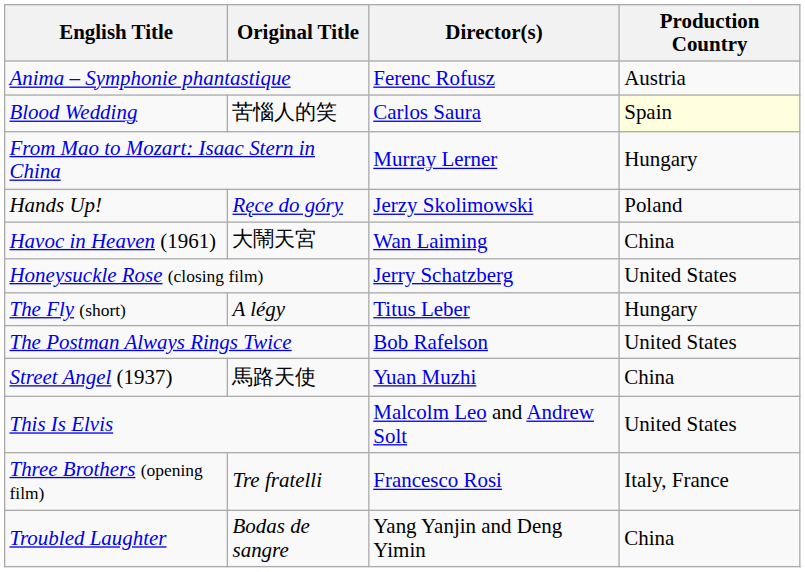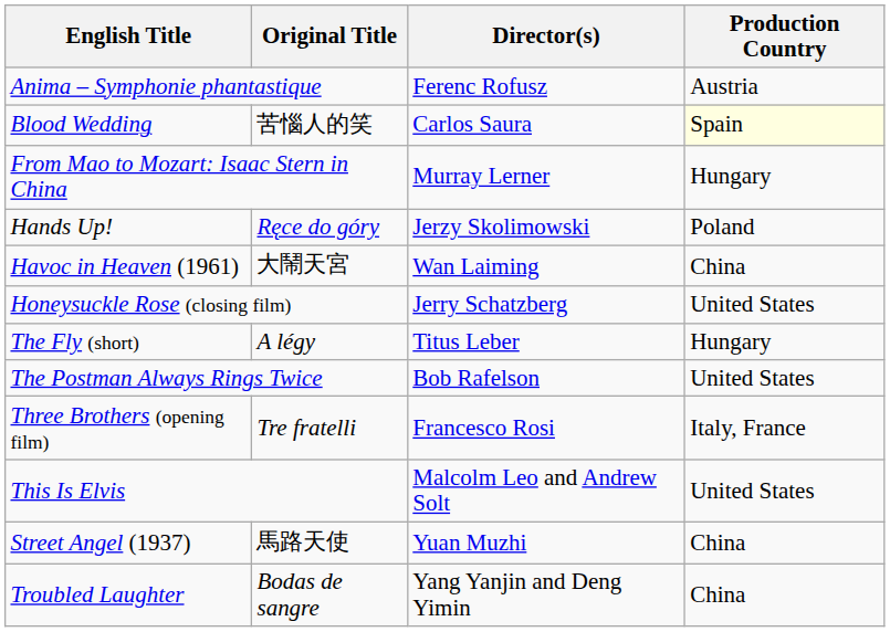 <table class="wikitable">
 <tr>
 <th>English Title</th>
 <th>Original Title</th>
 <th>Director(s)</th>
 <th>Production Country</th>
 </tr>
 <tr>
 <td colspan="2"><em><a href='#'>Anima – Symphonie phantastique</a></em></td>
 <td><a href='#'>Ferenc Rofusz</a></td>
 <td>Austria</td>
 </tr>
 <tr>
 <td><em><a href='#'>Blood Wedding</a></em></td>
 <td>苦惱人的笑</td>
 <td><a href='#'>Carlos Saura</a></td>
 <td style="background: lightyellow;">Spain</td>
 </tr>
 <tr>
 <td colspan="2"><em><a href='#'>From Mao to Mozart: Isaac Stern in China</a></em></td>
 <td><a href='#'>Murray Lerner</a></td>
 <td>Hungary</td>
 </tr>
 <tr>
 <td><em>Hands Up!</em></td>
 <td><em><a href='#'>Ręce do góry</a></em></td>
 <td><a href='#'>Jerzy Skolimowski</a></td>
 <td>Poland</td>
 </tr>
 <tr>
 <td><em><a href='#'>Havoc in Heaven</a></em> (1961)</td>
 <td>大鬧天宮</td>
 <td><a href='#'>Wan Laiming</a></td>
 <td>China</td>
 </tr>
 <tr>
 <td colspan="2"><em><a href='#'>Honeysuckle Rose</a></em> <small>(closing film)</small></td>
 <td><a href='#'>Jerry Schatzberg</a></td>
 <td>United States</td>
 </tr>
 <tr>
 <td><a href='#'><em>The Fly</em></a> <small>(short)</small></td>
 <td><em>A légy</em></td>
 <td><a href='#'>Titus Leber</a></td>
 <td>Hungary</td>
 </tr>
 <tr>
 <td colspan="2"><em><a href='#'>The Postman Always Rings Twice</a></em></td>
 <td><a href='#'>Bob Rafelson</a></td>
 <td>United States</td>
 </tr>
 <tr>
-<td><em><a href='#'>Street Angel</a></em> (1937)</td>
-<td>馬路天使</td>
-<td><a href='#'>Yuan Muzhi</a></td>
-<td>China</td>
+<td><em><a href='#'>Three Brothers</a></em> <small>(opening film)</small></td>
+<td><em>Tre fratelli</em></td>
+<td><a href='#'>Francesco Rosi</a></td>
+<td>Italy, France</td>
 </tr>
 <tr>
 <td colspan="2"><em><a href='#'>This Is Elvis</a></em></td>
 <td><a href='#'>Malcolm Leo</a> and <a href='#'>Andrew Solt</a></td>
 <td>United States</td>
 </tr>
 <tr>
-<td><em><a href='#'>Three Brothers</a></em> <small>(opening film)</small></td>
-<td><em>Tre fratelli</em></td>
-<td><a href='#'>Francesco Rosi</a></td>
-<td>Italy, France</td>
+<td><em><a href='#'>Street Angel</a></em> (1937)</td>
+<td>馬路天使</td>
+<td><a href='#'>Yuan Muzhi</a></td>
+<td>China</td>
 </tr>
 <tr>
 <td><em><a href='#'>Troubled Laughter</a></em></td>
 <td><em>Bodas de sangre</em></td>
 <td>Yang Yanjin and Deng Yimin</td>
 <td>China</td>
 </tr>
 </table>
